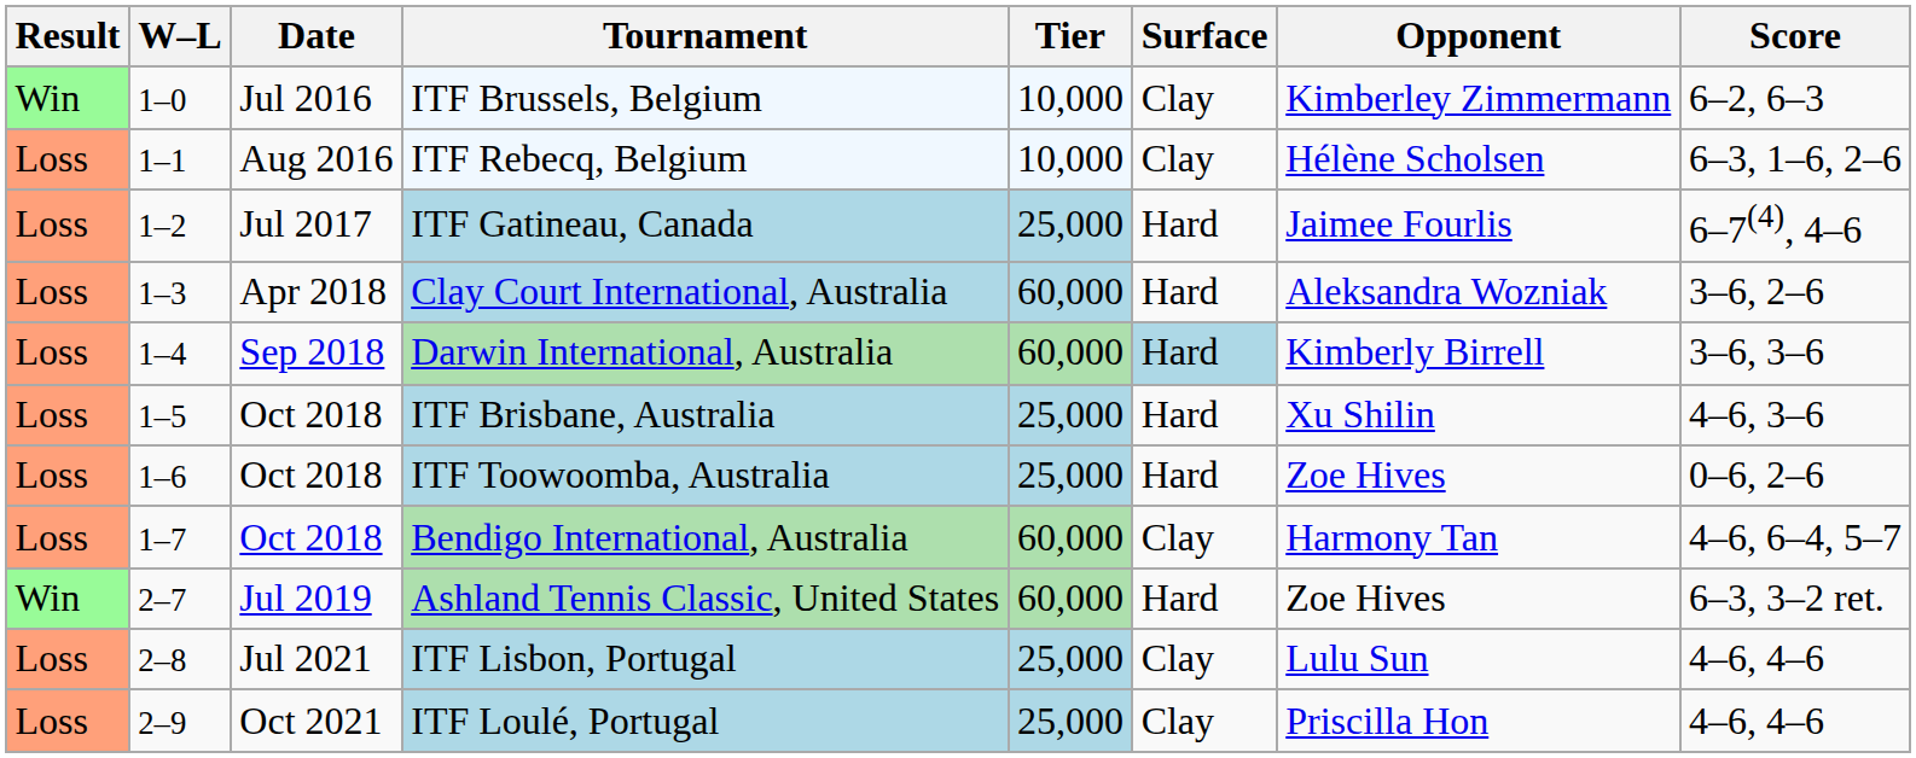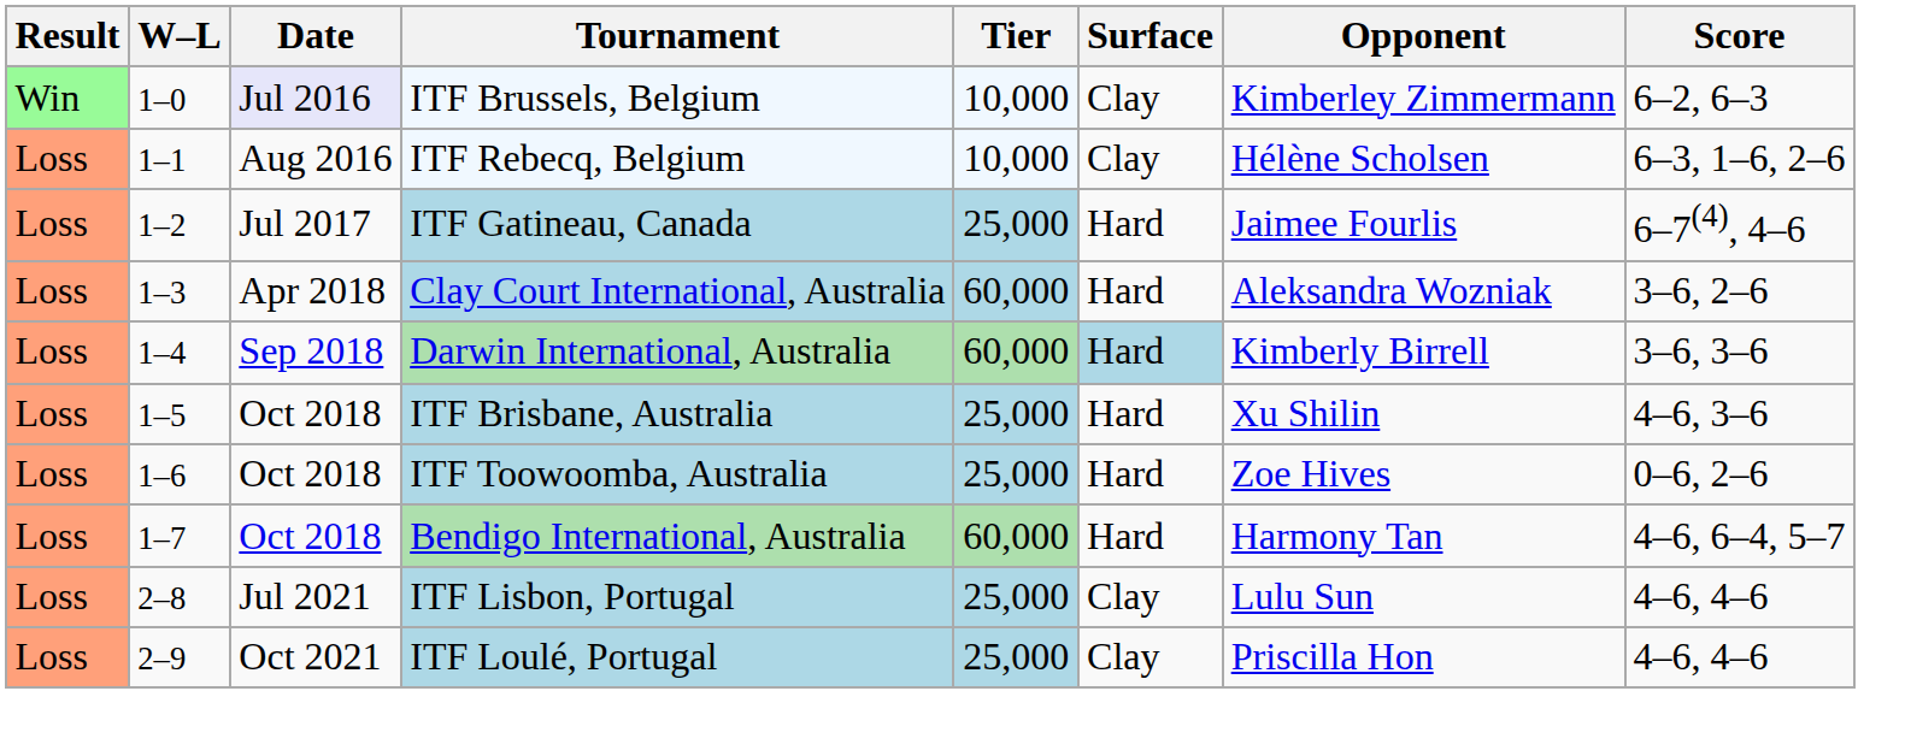 <table class="sortable wikitable">
 <tr>
 <th>Result</th>
 <th class="unsortable">W–L</th>
 <th>Date</th>
 <th>Tournament</th>
 <th>Tier</th>
 <th>Surface</th>
 <th>Opponent</th>
 <th class="unsortable">Score</th>
 </tr>
 <tr>
 <td style="background:#98fb98;">Win</td>
 <td><small>1–0</small></td>
-<td>Jul 2016</td>
+<td style="background: lavender;">Jul 2016</td>
 <td style="background:#f0f8ff;">ITF Brussels, Belgium</td>
 <td style="background:#f0f8ff;">10,000</td>
 <td>Clay</td>
 <td> <a href='#'>Kimberley Zimmermann</a></td>
 <td>6–2, 6–3</td>
 </tr>
 <tr>
 <td style="background:#ffa07a;">Loss</td>
 <td><small>1–1</small></td>
 <td>Aug 2016</td>
 <td style="background:#f0f8ff;">ITF Rebecq, Belgium</td>
 <td style="background:#f0f8ff;">10,000</td>
 <td>Clay</td>
 <td> <a href='#'>Hélène Scholsen</a></td>
 <td>6–3, 1–6, 2–6</td>
 </tr>
 <tr>
 <td style="background:#ffa07a;">Loss</td>
 <td><small>1–2</small></td>
 <td>Jul 2017</td>
 <td style="background:lightblue;">ITF Gatineau, Canada</td>
 <td style="background:lightblue;">25,000</td>
 <td>Hard</td>
 <td> <a href='#'>Jaimee Fourlis</a></td>
 <td>6–7<sup>(4)</sup>, 4–6</td>
 </tr>
 <tr>
 <td style="background:#ffa07a;">Loss</td>
 <td><small>1–3</small></td>
 <td>Apr 2018</td>
 <td style="background:lightblue;"><a href='#'>Clay Court International</a>, Australia</td>
 <td style="background:lightblue;">60,000</td>
 <td>Hard</td>
 <td> <a href='#'>Aleksandra Wozniak</a></td>
 <td>3–6, 2–6</td>
 </tr>
 <tr>
 <td style="background:#ffa07a;">Loss</td>
 <td><small>1–4</small></td>
 <td><a href='#'>Sep 2018</a></td>
 <td style="background:#addfad"><a href='#'>Darwin International</a>, Australia</td>
 <td style="background:#addfad">60,000</td>
 <td style="background: lightblue;">Hard</td>
 <td> <a href='#'>Kimberly Birrell</a></td>
 <td>3–6, 3–6</td>
 </tr>
 <tr>
 <td style="background:#ffa07a;">Loss</td>
 <td><small>1–5</small></td>
 <td>Oct 2018</td>
 <td style="background:lightblue;">ITF Brisbane, Australia</td>
 <td style="background:lightblue;">25,000</td>
 <td>Hard</td>
 <td> <a href='#'>Xu Shilin</a></td>
 <td>4–6, 3–6</td>
 </tr>
 <tr>
 <td style="background:#ffa07a;">Loss</td>
 <td><small>1–6</small></td>
 <td>Oct 2018</td>
 <td style="background:lightblue;">ITF Toowoomba, Australia</td>
 <td style="background:lightblue;">25,000</td>
 <td>Hard</td>
 <td> <a href='#'>Zoe Hives</a></td>
 <td>0–6, 2–6</td>
 </tr>
 <tr>
 <td style="background:#ffa07a;">Loss</td>
 <td><small>1–7</small></td>
 <td><a href='#'>Oct 2018</a></td>
 <td style="background:#addfad"><a href='#'>Bendigo International</a>, Australia</td>
 <td style="background:#addfad">60,000</td>
-<td>Clay</td>
+<td>Hard</td>
 <td> <a href='#'>Harmony Tan</a></td>
 <td>4–6, 6–4, 5–7</td>
-</tr>
-<tr>
-<td style="background:#98fb98;">Win</td>
-<td><small>2–7</small></td>
-<td><a href='#'>Jul 2019</a></td>
-<td style="background:#addfad"><a href='#'>Ashland Tennis Classic</a>, United States</td>
-<td style="background:#addfad">60,000</td>
-<td>Hard</td>
-<td> Zoe Hives</td>
-<td>6–3, 3–2 ret.</td>
 </tr>
 <tr>
 <td style="background:#ffa07a;">Loss</td>
 <td><small>2–8</small></td>
 <td>Jul 2021</td>
 <td bgcolor=lightblue>ITF Lisbon, Portugal</td>
 <td bgcolor=lightblue>25,000</td>
 <td>Clay</td>
 <td> <a href='#'>Lulu Sun</a></td>
 <td>4–6, 4–6</td>
 </tr>
 <tr>
 <td style="background:#ffa07a;">Loss</td>
 <td><small>2–9</small></td>
 <td>Oct 2021</td>
 <td bgcolor=lightblue>ITF Loulé, Portugal</td>
 <td bgcolor=lightblue>25,000</td>
 <td>Clay</td>
 <td> <a href='#'>Priscilla Hon</a></td>
 <td>4–6, 4–6</td>
 </tr>
 </table>
